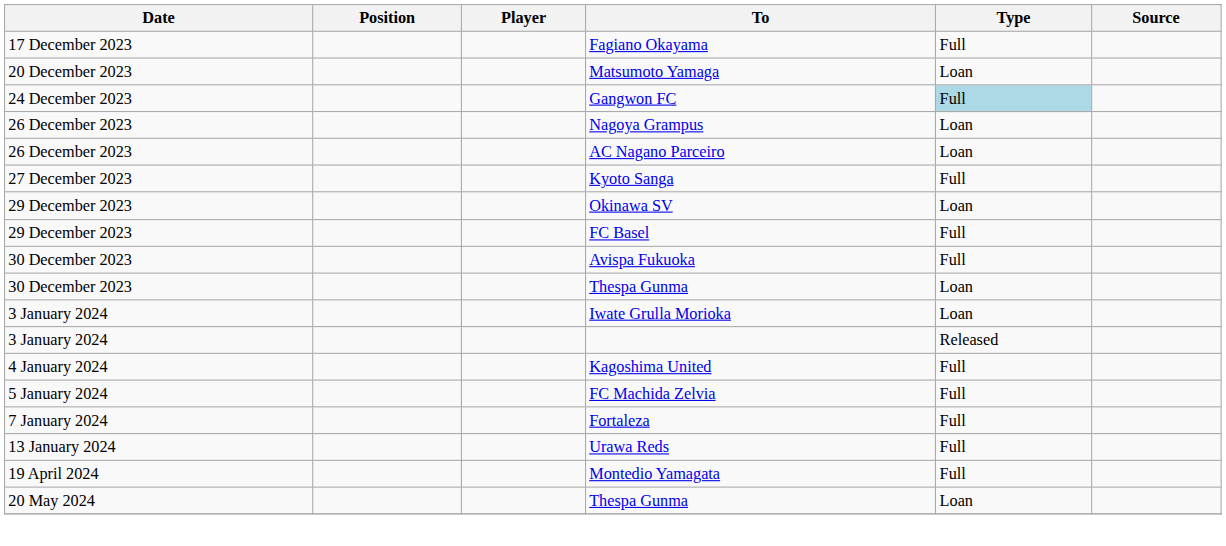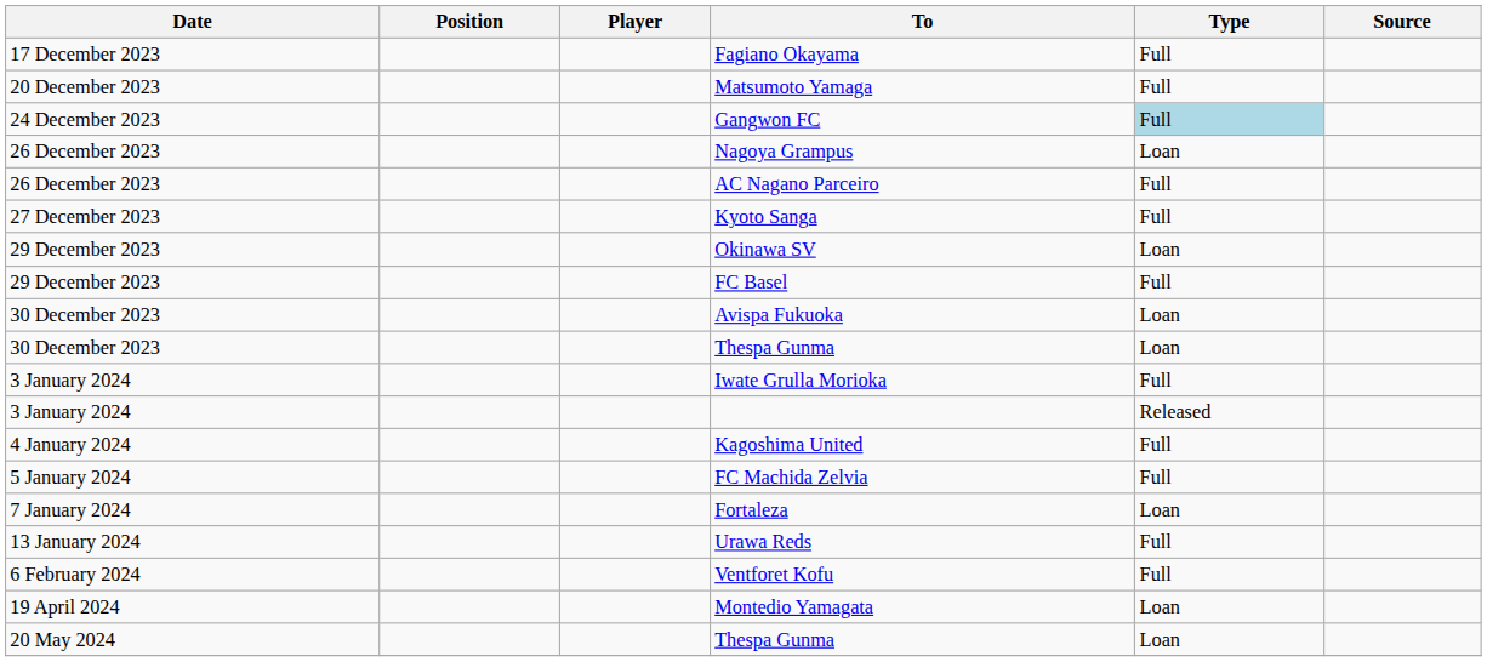 <table class="wikitable sortable" style="width:90%; text-align:center; font-size:95%; text-align:left;">
 <tr>
 <th>Date</th>
 <th>Position</th>
 <th>Player</th>
 <th>To</th>
 <th>Type</th>
 <th>Source</th>
 </tr>
 <tr>
 <td>17 December 2023</td>
 <td></td>
 <td></td>
 <td> <a href='#'>Fagiano Okayama</a></td>
 <td>Full</td>
 <td></td>
 </tr>
 <tr>
 <td>20 December 2023</td>
 <td></td>
 <td></td>
 <td> <a href='#'>Matsumoto Yamaga</a></td>
-<td>Loan</td>
+<td>Full</td>
 <td></td>
 </tr>
 <tr>
 <td>24 December 2023</td>
 <td></td>
 <td></td>
 <td> <a href='#'>Gangwon FC</a></td>
 <td style="background: lightblue;">Full</td>
 <td></td>
 </tr>
 <tr>
 <td>26 December 2023</td>
 <td></td>
 <td></td>
 <td> <a href='#'>Nagoya Grampus</a></td>
 <td>Loan</td>
 <td></td>
 </tr>
 <tr>
 <td>26 December 2023</td>
 <td></td>
 <td></td>
 <td> <a href='#'>AC Nagano Parceiro</a></td>
-<td>Loan</td>
+<td>Full</td>
 <td></td>
 </tr>
 <tr>
 <td>27 December 2023</td>
 <td></td>
 <td></td>
 <td> <a href='#'>Kyoto Sanga</a></td>
 <td>Full</td>
 <td></td>
 </tr>
 <tr>
 <td>29 December 2023</td>
 <td></td>
 <td></td>
 <td> <a href='#'>Okinawa SV</a></td>
 <td>Loan</td>
 <td></td>
 </tr>
 <tr>
 <td>29 December 2023</td>
 <td></td>
 <td></td>
 <td> <a href='#'>FC Basel</a></td>
 <td>Full</td>
 <td></td>
 </tr>
 <tr>
 <td>30 December 2023</td>
 <td></td>
 <td></td>
 <td> <a href='#'>Avispa Fukuoka</a></td>
-<td>Full</td>
+<td>Loan</td>
 <td></td>
 </tr>
 <tr>
 <td>30 December 2023</td>
 <td></td>
 <td></td>
 <td> <a href='#'>Thespa Gunma</a></td>
 <td>Loan</td>
 <td></td>
 </tr>
 <tr>
 <td>3 January 2024</td>
 <td></td>
 <td></td>
 <td> <a href='#'>Iwate Grulla Morioka</a></td>
-<td>Loan</td>
+<td>Full</td>
 <td></td>
 </tr>
 <tr>
 <td>3 January 2024</td>
 <td></td>
 <td></td>
 <td></td>
 <td>Released</td>
 <td></td>
 </tr>
 <tr>
 <td>4 January 2024</td>
 <td></td>
 <td></td>
 <td> <a href='#'>Kagoshima United</a></td>
 <td>Full</td>
 <td></td>
 </tr>
 <tr>
 <td>5 January 2024</td>
 <td></td>
 <td></td>
 <td> <a href='#'>FC Machida Zelvia</a></td>
 <td>Full</td>
 <td></td>
 </tr>
 <tr>
 <td>7 January 2024</td>
 <td></td>
 <td></td>
 <td> <a href='#'>Fortaleza</a></td>
-<td>Full</td>
+<td>Loan</td>
 <td></td>
 </tr>
 <tr>
 <td>13 January 2024</td>
 <td></td>
 <td></td>
 <td> <a href='#'>Urawa Reds</a></td>
 <td>Full</td>
 <td></td>
 </tr>
 <tr>
+<td>6 February 2024</td>
+<td></td>
+<td></td>
+<td> <a href='#'>Ventforet Kofu</a></td>
+<td>Full</td>
+<td></td>
+</tr>
+<tr>
 <td>19 April 2024</td>
 <td></td>
 <td></td>
 <td> <a href='#'>Montedio Yamagata</a></td>
-<td>Full</td>
+<td>Loan</td>
 <td></td>
 </tr>
 <tr>
 <td>20 May 2024</td>
 <td></td>
 <td></td>
 <td> <a href='#'>Thespa Gunma</a></td>
 <td>Loan</td>
 <td></td>
 </tr>
 <tr>
 </tr>
 </table>
